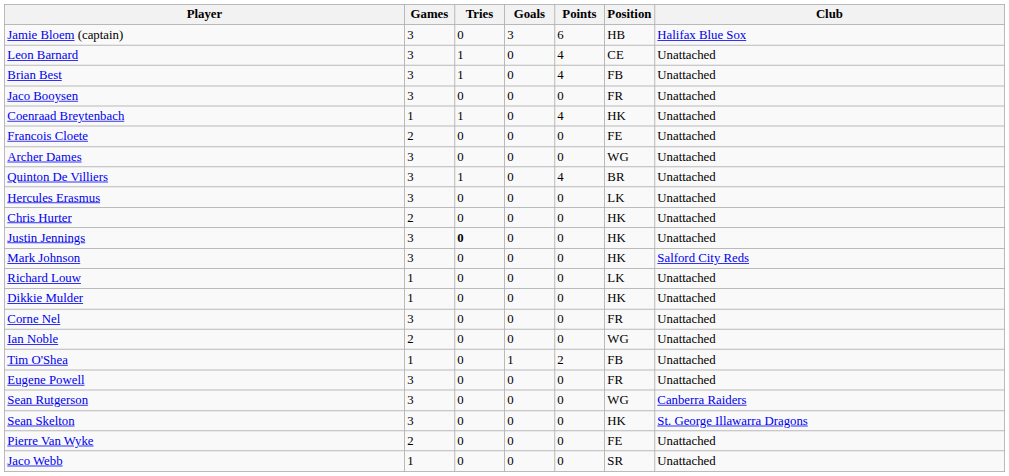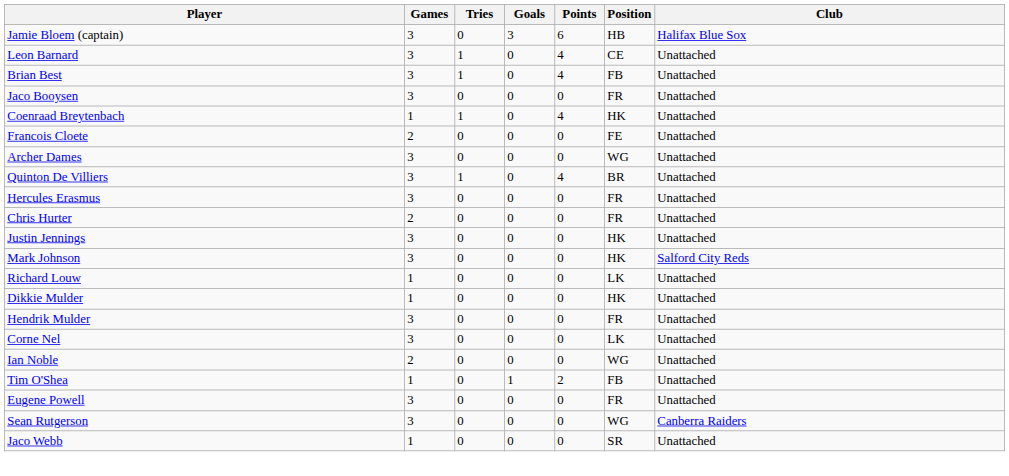 <table class="wikitable">
 <tr bgcolor=#FFFFFF>
 <th !width=25%>Player</th>
 <th width=5%>Games</th>
 <th width=5%>Tries</th>
 <th width=5%>Goals</th>
 <th width=5%>Points</th>
 <th width=5%>Position</th>
 <th width=35%>Club</th>
 </tr>
 <tr>
 <td><a href='#'>Jamie Bloem</a> (captain)</td>
 <td>3</td>
 <td>0</td>
 <td>3</td>
 <td>6</td>
 <td>HB</td>
 <td><a href='#'>Halifax Blue Sox</a></td>
 </tr>
 <tr>
 <td><a href='#'>Leon Barnard</a></td>
 <td>3</td>
 <td>1</td>
 <td>0</td>
 <td>4</td>
 <td>CE</td>
 <td>Unattached</td>
 </tr>
 <tr>
 <td><a href='#'>Brian Best</a></td>
 <td>3</td>
 <td>1</td>
 <td>0</td>
 <td>4</td>
 <td>FB</td>
 <td>Unattached</td>
 </tr>
 <tr>
 <td><a href='#'>Jaco Booysen</a></td>
 <td>3</td>
 <td>0</td>
 <td>0</td>
 <td>0</td>
 <td>FR</td>
 <td>Unattached</td>
 </tr>
 <tr>
 <td><a href='#'>Coenraad Breytenbach</a></td>
 <td>1</td>
 <td>1</td>
 <td>0</td>
 <td>4</td>
 <td>HK</td>
 <td>Unattached</td>
 </tr>
 <tr>
 <td><a href='#'>Francois Cloete</a></td>
 <td>2</td>
 <td>0</td>
 <td>0</td>
 <td>0</td>
 <td>FE</td>
 <td>Unattached</td>
 </tr>
 <tr>
 <td><a href='#'>Archer Dames</a></td>
 <td>3</td>
 <td>0</td>
 <td>0</td>
 <td>0</td>
 <td>WG</td>
 <td>Unattached</td>
 </tr>
 <tr>
 <td><a href='#'>Quinton De Villiers</a></td>
 <td>3</td>
 <td>1</td>
 <td>0</td>
 <td>4</td>
 <td>BR</td>
 <td>Unattached</td>
 </tr>
 <tr>
 <td><a href='#'>Hercules Erasmus</a></td>
 <td>3</td>
 <td>0</td>
 <td>0</td>
 <td>0</td>
-<td>LK</td>
+<td>FR</td>
 <td>Unattached</td>
 </tr>
 <tr>
 <td><a href='#'>Chris Hurter</a></td>
 <td>2</td>
 <td>0</td>
 <td>0</td>
 <td>0</td>
-<td>HK</td>
+<td>FR</td>
 <td>Unattached</td>
 </tr>
 <tr>
 <td><a href='#'>Justin Jennings</a></td>
 <td>3</td>
-<td><strong>0</strong></td>
+<td>0</td>
 <td>0</td>
 <td>0</td>
 <td>HK</td>
 <td>Unattached</td>
 </tr>
 <tr>
 <td><a href='#'>Mark Johnson</a></td>
 <td>3</td>
 <td>0</td>
 <td>0</td>
 <td>0</td>
 <td>HK</td>
 <td><a href='#'>Salford City Reds</a></td>
 </tr>
 <tr>
 <td><a href='#'>Richard Louw</a></td>
 <td>1</td>
 <td>0</td>
 <td>0</td>
 <td>0</td>
 <td>LK</td>
 <td>Unattached</td>
 </tr>
 <tr>
 <td><a href='#'>Dikkie Mulder</a></td>
 <td>1</td>
 <td>0</td>
 <td>0</td>
 <td>0</td>
 <td>HK</td>
 <td>Unattached</td>
 </tr>
 <tr>
+<td><a href='#'>Hendrik Mulder</a></td>
+<td>3</td>
+<td>0</td>
+<td>0</td>
+<td>0</td>
+<td>FR</td>
+<td>Unattached</td>
+</tr>
+<tr>
 <td><a href='#'>Corne Nel</a></td>
 <td>3</td>
 <td>0</td>
 <td>0</td>
 <td>0</td>
-<td>FR</td>
+<td>LK</td>
 <td>Unattached</td>
 </tr>
 <tr>
 <td><a href='#'>Ian Noble</a></td>
 <td>2</td>
 <td>0</td>
 <td>0</td>
 <td>0</td>
 <td>WG</td>
 <td>Unattached</td>
 </tr>
 <tr>
 <td><a href='#'>Tim O'Shea</a></td>
 <td>1</td>
 <td>0</td>
 <td>1</td>
 <td>2</td>
 <td>FB</td>
 <td>Unattached</td>
 </tr>
 <tr>
 <td><a href='#'>Eugene Powell</a></td>
 <td>3</td>
 <td>0</td>
 <td>0</td>
 <td>0</td>
 <td>FR</td>
 <td>Unattached</td>
 </tr>
 <tr>
 <td><a href='#'>Sean Rutgerson</a></td>
 <td>3</td>
 <td>0</td>
 <td>0</td>
 <td>0</td>
 <td>WG</td>
 <td><a href='#'>Canberra Raiders</a></td>
 </tr>
 <tr>
-<td><a href='#'>Sean Skelton</a></td>
-<td>3</td>
-<td>0</td>
-<td>0</td>
-<td>0</td>
-<td>HK</td>
-<td><a href='#'>St. George Illawarra Dragons</a></td>
-</tr>
-<tr>
-<td><a href='#'>Pierre Van Wyke</a></td>
-<td>2</td>
-<td>0</td>
-<td>0</td>
-<td>0</td>
-<td>FE</td>
-<td>Unattached</td>
-</tr>
-<tr>
 <td><a href='#'>Jaco Webb</a></td>
 <td>1</td>
 <td>0</td>
 <td>0</td>
 <td>0</td>
 <td>SR</td>
 <td>Unattached</td>
 </tr>
 </table>
